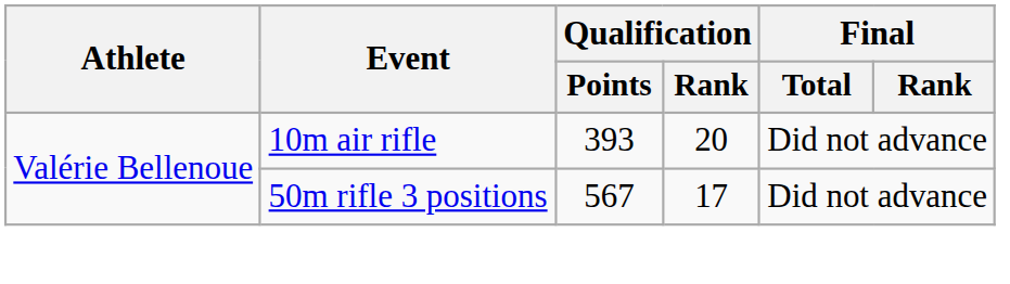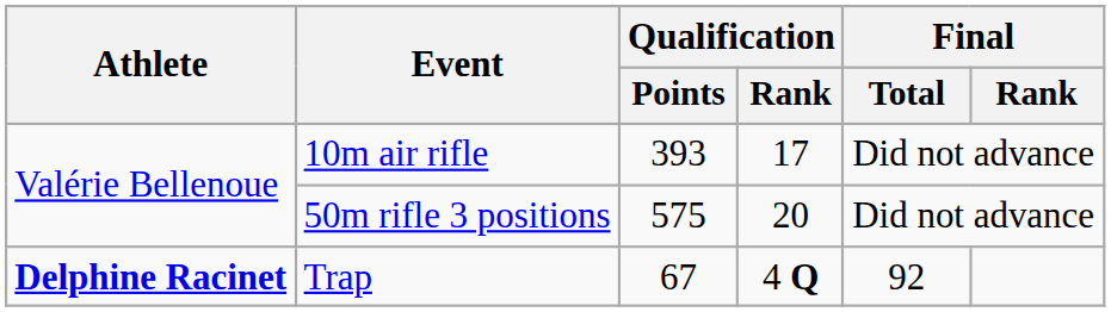 <table class="wikitable" style="font-size:90%">
 <tr>
 <th rowspan="2">Athlete</th>
 <th rowspan="2">Event</th>
 <th colspan=2>Qualification</th>
 <th colspan=2>Final</th>
 </tr>
 <tr style="font-size:95%">
 <th>Points</th>
 <th>Rank</th>
 <th>Total</th>
 <th>Rank</th>
 </tr>
 <tr>
 <td align=left rowspan=2><a href='#'>Valérie Bellenoue</a></td>
 <td align=left><a href='#'>10m air rifle</a></td>
 <td align=center>393</td>
+<td align=center>17</td>
+<td align=center colspan=2>Did not advance</td>
+</tr>
+<tr>
+<td align=left><a href='#'>50m rifle 3 positions</a></td>
+<td align=center>575</td>
 <td align=center>20</td>
 <td align=center colspan=2>Did not advance</td>
 </tr>
 <tr>
-<td align=left><a href='#'>50m rifle 3 positions</a></td>
-<td align=center>567</td>
-<td align=center>17</td>
-<td align=center colspan=2>Did not advance</td>
+<td align=left><strong><a href='#'>Delphine Racinet</a></strong></td>
+<td align=left><a href='#'>Trap</a></td>
+<td align=center>67</td>
+<td align=center>4 <strong>Q</strong></td>
+<td align=center>92</td>
+<td align=center></td>
 </tr>
 </table>
